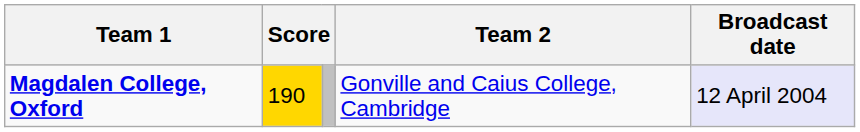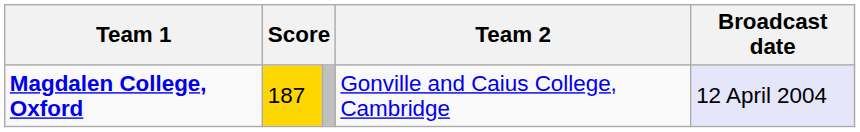 <table class="wikitable" border="1">
 <tr>
 <th>Team 1</th>
 <th colspan=2>Score</th>
 <th>Team 2</th>
 <th>Broadcast date</th>
 </tr>
 <tr>
 <td><strong><a href='#'>Magdalen College, Oxford</a></strong></td>
-<td style="background:gold">190</td>
+<td style="background:gold">187</td>
 <td style="background:silver"></td>
 <td><a href='#'>Gonville and Caius College, Cambridge</a></td>
 <td style="background: lavender;">12 April 2004</td>
 </tr>
 </table>
